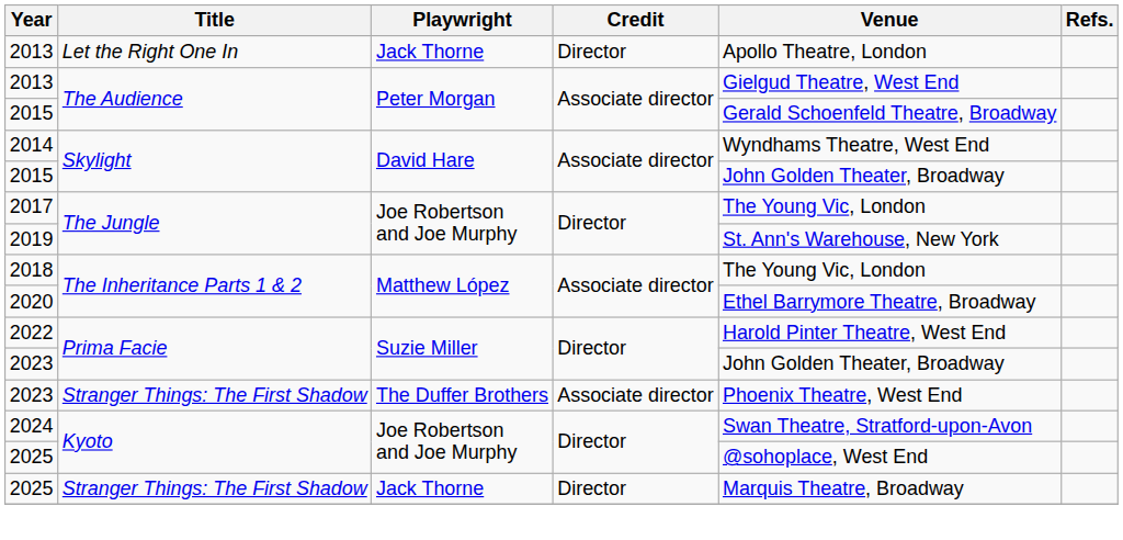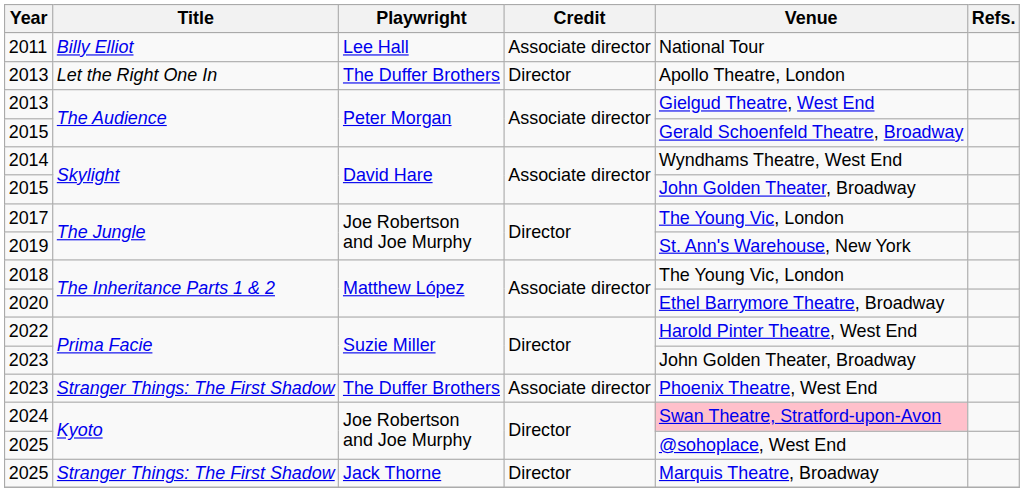 <table class="wikitable">
 <tr>
 <th>Year</th>
 <th>Title</th>
 <th>Playwright</th>
 <th>Credit</th>
 <th>Venue</th>
 <th>Refs.</th>
 </tr>
 <tr>
+<td>2011</td>
+<td><em><a href='#'>Billy Elliot</a></em></td>
+<td><a href='#'>Lee Hall</a></td>
+<td>Associate director</td>
+<td>National Tour</td>
+<td></td>
+</tr>
+<tr>
 <td>2013</td>
 <td><em>Let the Right One In</em></td>
-<td><a href='#'>Jack Thorne</a></td>
+<td><a href='#'>The Duffer Brothers</a></td>
 <td>Director</td>
 <td>Apollo Theatre, London</td>
 <td></td>
 </tr>
 <tr>
 <td>2013</td>
 <td rowspan=2><em><a href='#'>The Audience</a></em></td>
 <td rowspan=2><a href='#'>Peter Morgan</a></td>
 <td rowspan=2>Associate director</td>
 <td><a href='#'>Gielgud Theatre</a>, <a href='#'>West End</a></td>
 <td></td>
 </tr>
 <tr>
 <td>2015</td>
 <td><a href='#'>Gerald Schoenfeld Theatre</a>, <a href='#'>Broadway</a></td>
 <td></td>
 </tr>
 <tr>
 <td>2014</td>
 <td rowspan=2><em><a href='#'>Skylight</a></em></td>
 <td rowspan=2><a href='#'>David Hare</a></td>
 <td rowspan=2>Associate director</td>
 <td>Wyndhams Theatre, West End</td>
 <td></td>
 </tr>
 <tr>
 <td>2015</td>
 <td><a href='#'>John Golden Theater</a>, Broadway</td>
 <td></td>
 </tr>
 <tr>
 <td>2017</td>
 <td rowspan="2"><em><a href='#'>The Jungle</a></em></td>
 <td rowspan=2>Joe Robertson <br>and Joe Murphy</td>
 <td rowspan="2">Director</td>
 <td><a href='#'>The Young Vic</a>, London</td>
 <td></td>
 </tr>
 <tr>
 <td>2019</td>
 <td><a href='#'>St. Ann's Warehouse</a>, New York</td>
 <td></td>
 </tr>
 <tr>
 <td>2018</td>
 <td rowspan=2><em><a href='#'>The Inheritance Parts 1 & 2</a></em></td>
 <td rowspan=2><a href='#'>Matthew López</a></td>
 <td rowspan=2>Associate director</td>
 <td>The Young Vic, London</td>
 <td></td>
 </tr>
 <tr>
 <td>2020</td>
 <td><a href='#'>Ethel Barrymore Theatre</a>, Broadway</td>
 <td></td>
 </tr>
 <tr>
 <td>2022</td>
 <td rowspan=2><em><a href='#'>Prima Facie</a></em></td>
 <td rowspan=2><a href='#'>Suzie Miller</a></td>
 <td rowspan=2>Director</td>
 <td><a href='#'>Harold Pinter Theatre</a>, West End</td>
 <td></td>
 </tr>
 <tr>
 <td>2023</td>
 <td>John Golden Theater, Broadway</td>
 <td></td>
 </tr>
 <tr>
 <td>2023</td>
 <td><em><a href='#'>Stranger Things: The First Shadow</a></em></td>
 <td><a href='#'>The Duffer Brothers</a></td>
 <td>Associate director</td>
 <td><a href='#'>Phoenix Theatre</a>, West End</td>
 <td></td>
 </tr>
 <tr>
 <td>2024</td>
 <td rowspan="2"><a href='#'><em>Kyoto</em></a></td>
 <td rowspan="2">Joe Robertson <br>and Joe Murphy</td>
 <td rowspan="2">Director</td>
-<td><a href='#'>Swan Theatre, Stratford-upon-Avon</a></td>
+<td style="background: pink;"><a href='#'>Swan Theatre, Stratford-upon-Avon</a></td>
 <td></td>
 </tr>
 <tr>
 <td>2025</td>
 <td><a href='#'>@sohoplace</a>, West End</td>
 <td></td>
 </tr>
 <tr>
 <td>2025</td>
 <td><em><a href='#'>Stranger Things: The First Shadow</a></em></td>
 <td><a href='#'>Jack Thorne</a></td>
 <td>Director</td>
 <td><a href='#'>Marquis Theatre</a>, Broadway</td>
 <td></td>
 </tr>
 <tr>
 </tr>
 </table>
